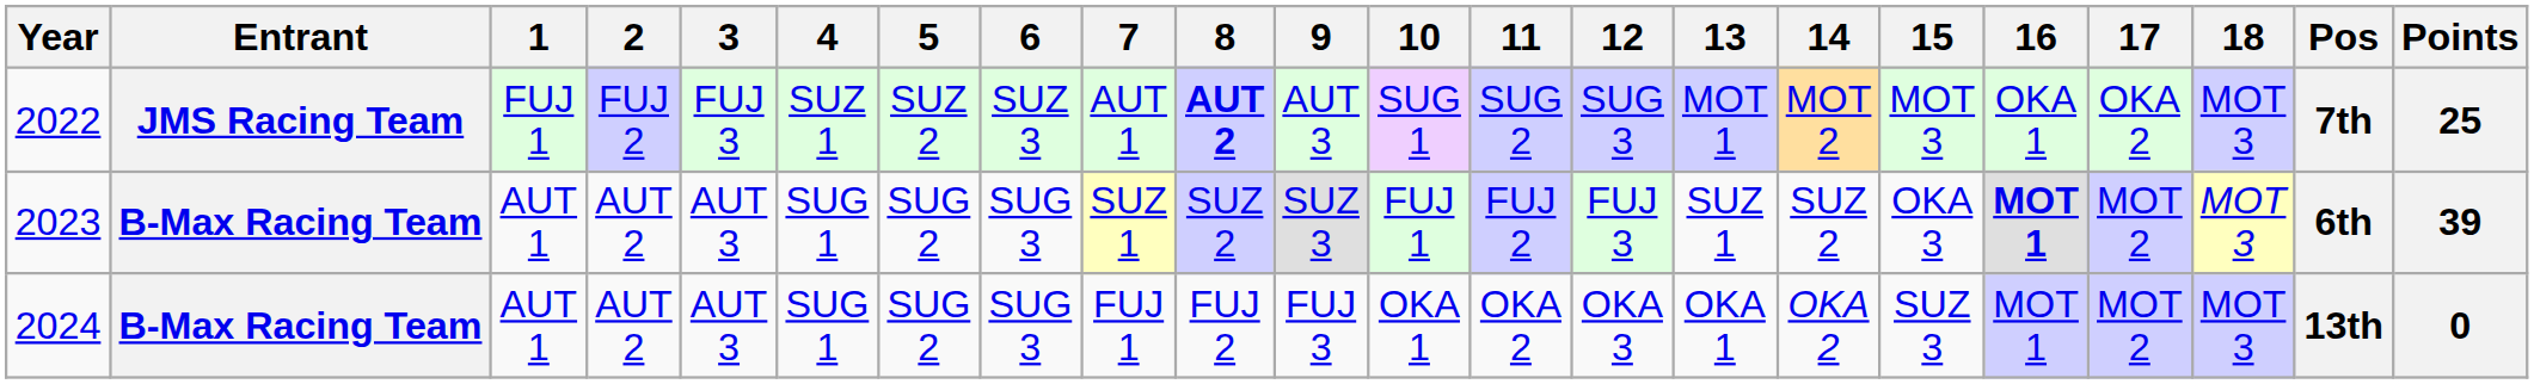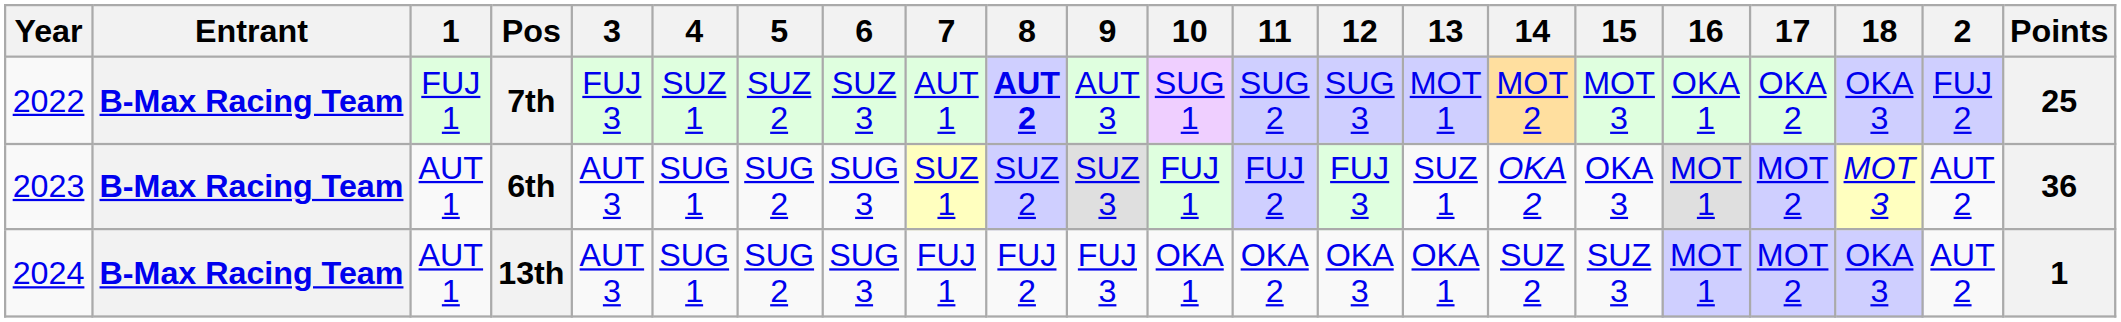 <table class="wikitable" style="text-align:center; font-size:90%">
 <tr>
 <th>Year</th>
 <th>Entrant</th>
 <th>1</th>
-<th>2</th>
+<th>Pos</th>
 <th>3</th>
 <th>4</th>
 <th>5</th>
 <th>6</th>
 <th>7</th>
 <th>8</th>
 <th>9</th>
 <th>10</th>
 <th>11</th>
 <th>12</th>
 <th>13</th>
 <th>14</th>
 <th>15</th>
 <th>16</th>
 <th>17</th>
 <th>18</th>
-<th>Pos</th>
+<th>2</th>
 <th>Points</th>
 </tr>
 <tr>
 <td><a href='#'>2022</a></td>
-<th><a href='#'>JMS Racing Team</a></th>
+<th><a href='#'>B-Max Racing Team</a></th>
 <td style="background:#DFFFDF;"><a href='#'>FUJ<br>1</a><br></td>
-<td style="background:#CFCFFF;"><a href='#'>FUJ<br>2</a><br></td>
+<th>7th</th>
 <td style="background:#DFFFDF;"><a href='#'>FUJ<br>3</a><br></td>
 <td style="background:#DFFFDF;"><a href='#'>SUZ<br>1</a><br></td>
 <td style="background:#DFFFDF;"><a href='#'>SUZ<br>2</a><br></td>
 <td style="background:#DFFFDF;"><a href='#'>SUZ<br>3</a><br></td>
 <td style="background:#DFFFDF;"><a href='#'>AUT<br>1</a><br></td>
 <td style="background:#CFCFFF;"><strong><a href='#'>AUT<br>2</a><br></strong></td>
 <td style="background:#DFFFDF;"><a href='#'>AUT<br>3</a><br></td>
 <td style="background:#EFCFFF;"><a href='#'>SUG<br>1</a><br></td>
 <td style="background:#CFCFFF;"><a href='#'>SUG<br>2</a><br></td>
 <td style="background:#CFCFFF;"><a href='#'>SUG<br>3</a><br></td>
 <td style="background:#CFCFFF;"><a href='#'>MOT<br>1</a><br></td>
 <td style="background:#FFDF9F;"><a href='#'>MOT<br>2</a><br></td>
 <td style="background:#DFFFDF;"><a href='#'>MOT<br>3</a><br></td>
 <td style="background:#DFFFDF;"><a href='#'>OKA<br>1</a><br></td>
 <td style="background:#DFFFDF;"><a href='#'>OKA<br>2</a><br></td>
-<td style="background:#CFCFFF;"><a href='#'>MOT<br>3</a><br></td>
-<th>7th</th>
+<td style="background:#CFCFFF;"><a href='#'>OKA<br>3</a><br></td>
+<td style="background:#CFCFFF;"><a href='#'>FUJ<br>2</a><br></td>
 <th>25</th>
 </tr>
 <tr>
 <td><a href='#'>2023</a></td>
 <th><a href='#'>B-Max Racing Team</a></th>
 <td style="background:#;"><a href='#'>AUT<br>1</a><br></td>
-<td style="background:#;"><a href='#'>AUT<br>2</a><br></td>
+<th>6th</th>
 <td style="background:#;"><a href='#'>AUT<br>3</a><br></td>
 <td style="background:#;"><a href='#'>SUG<br>1</a><br></td>
 <td style="background:#;"><a href='#'>SUG<br>2</a><br></td>
 <td style="background:#;"><a href='#'>SUG<br>3</a><br></td>
 <td style="background:#FFFFBF;"><a href='#'>SUZ<br>1</a><br></td>
 <td style="background:#CFCFFF;"><a href='#'>SUZ<br>2</a><br></td>
 <td style="background:#DFDFDF;"><a href='#'>SUZ<br>3</a><br></td>
 <td style="background:#DFFFDF;"><a href='#'>FUJ<br>1</a><br></td>
 <td style="background:#CFCFFF;"><a href='#'>FUJ<br>2</a><br></td>
 <td style="background:#DFFFDF;"><a href='#'>FUJ<br>3</a><br></td>
 <td style="background:#;"><a href='#'>SUZ<br>1</a><br></td>
-<td style="background:#;"><a href='#'>SUZ<br>2</a><br></td>
+<td style="background:#;"><em><a href='#'>OKA<br>2</a></em><br></td>
 <td style="background:#;"><a href='#'>OKA<br>3</a><br></td>
-<td style="background:#DFDFDF;"><strong><a href='#'>MOT<br>1</a><br></strong></td>
+<td style="background:#DFDFDF;"><a href='#'>MOT<br>1</a><br></td>
 <td style="background:#CFCFFF;"><a href='#'>MOT<br>2</a><br></td>
 <td style="background:#FFFFBF;"><em><a href='#'>MOT<br>3</a><br></em></td>
-<th>6th</th>
-<th>39</th>
+<td style="background:#;"><a href='#'>AUT<br>2</a><br></td>
+<th>36</th>
 </tr>
 <tr>
 <td><a href='#'>2024</a></td>
 <th><a href='#'>B-Max Racing Team</a></th>
 <td style="background:#;"><a href='#'>AUT<br>1</a><br></td>
-<td style="background:#;"><a href='#'>AUT<br>2</a><br></td>
+<th>13th</th>
 <td style="background:#;"><a href='#'>AUT<br>3</a><br></td>
 <td style="background:#;"><a href='#'>SUG<br>1</a><br></td>
 <td style="background:#;"><a href='#'>SUG<br>2</a><br></td>
 <td style="background:#;"><a href='#'>SUG<br>3</a><br></td>
 <td style="background:#;"><a href='#'>FUJ<br>1</a><br></td>
 <td style="background:#;"><a href='#'>FUJ<br>2</a><br></td>
 <td style="background:#;"><a href='#'>FUJ<br>3</a><br></td>
 <td style="background:#;"><a href='#'>OKA<br>1</a><br></td>
 <td style="background:#;"><a href='#'>OKA<br>2</a><em><br></td>
 <td style="background:#;"><a href='#'>OKA<br>3</a><br></td>
 <td style="background:#;"><a href='#'>OKA<br>1</a><br></td>
-<td style="background:#;"><em><a href='#'>OKA<br>2</a></em><br></td>
+<td style="background:#;"><a href='#'>SUZ<br>2</a><br></td>
 <td style="background:#;"><a href='#'>SUZ<br>3</a><br></td>
 <td style="background:#CFCFFF;"><a href='#'>MOT<br>1</a><br></td>
 <td style="background:#CFCFFF;"><a href='#'>MOT<br>2</a><br></td>
-<td style="background:#CFCFFF;"><a href='#'>MOT<br>3</a><br></td>
-<th>13th</th>
-<th>0</th>
+<td style="background:#CFCFFF;"><a href='#'>OKA<br>3</a><br></td>
+<td style="background:#;"><a href='#'>AUT<br>2</a><br></td>
+<th>1</th>
 </tr>
 </table>
